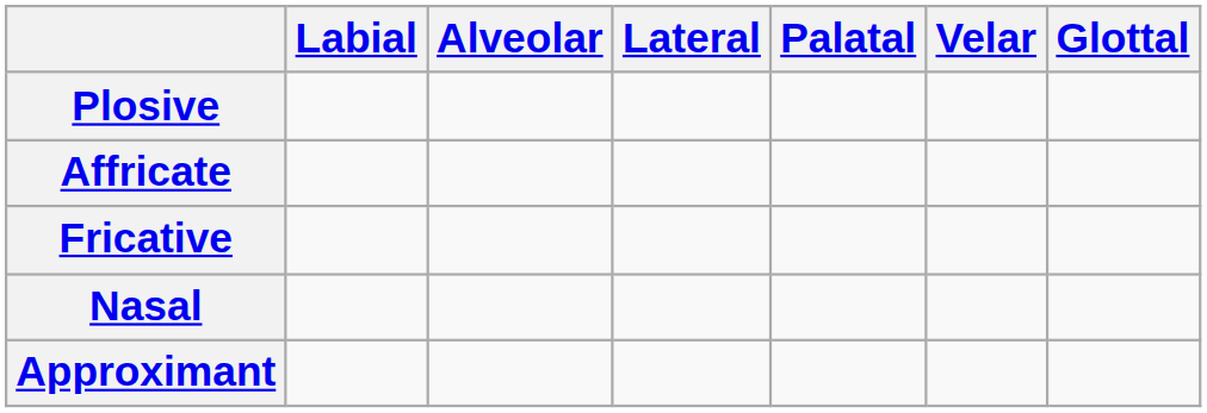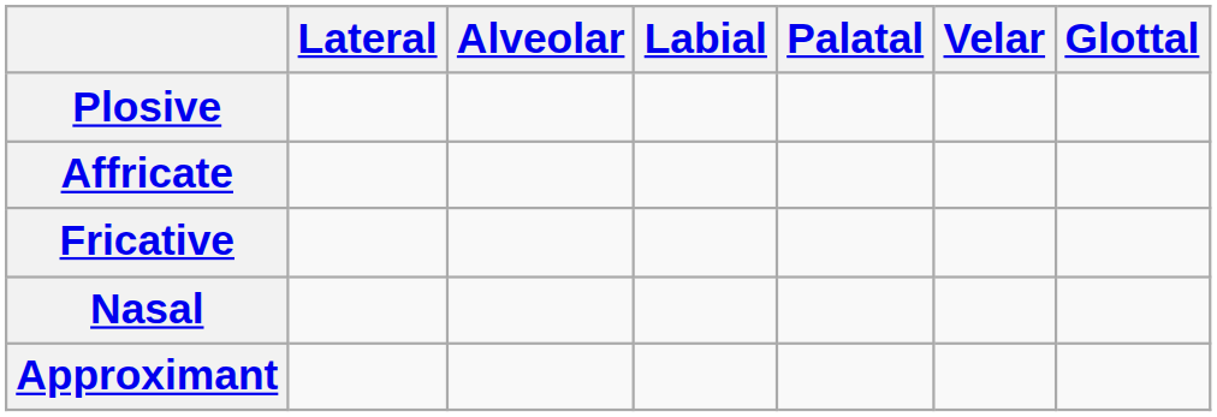 <table class="wikitable" style="text-align:center">
 <tr>
 <th></th>
+<th><a href='#'>Lateral</a></th>
+<th><a href='#'>Alveolar</a></th>
 <th><a href='#'>Labial</a></th>
-<th><a href='#'>Alveolar</a></th>
-<th><a href='#'>Lateral</a></th>
 <th><a href='#'>Palatal</a></th>
 <th><a href='#'>Velar</a></th>
 <th><a href='#'>Glottal</a></th>
 </tr>
 <tr>
 <th><a href='#'>Plosive</a></th>
 <td></td>
 <td></td>
 <td></td>
 <td></td>
 <td></td>
 <td></td>
 </tr>
 <tr>
 <th><a href='#'>Affricate</a></th>
 <td></td>
 <td></td>
 <td></td>
 <td></td>
 <td></td>
 <td></td>
 </tr>
 <tr>
 <th><a href='#'>Fricative</a></th>
 <td></td>
 <td></td>
 <td></td>
 <td></td>
 <td></td>
 <td></td>
 </tr>
 <tr>
 <th><a href='#'>Nasal</a></th>
 <td></td>
 <td></td>
 <td></td>
 <td></td>
 <td></td>
 <td></td>
 </tr>
 <tr>
 <th><a href='#'>Approximant</a></th>
 <td></td>
 <td></td>
 <td></td>
 <td></td>
 <td></td>
 <td></td>
 </tr>
 </table>
